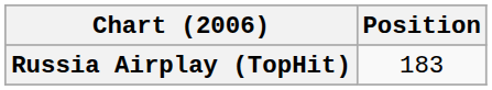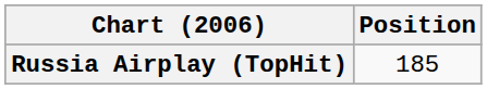 <table class="wikitable plainrowheaders" style="text-align:center;">
 <tr>
 <th>Chart (2006)</th>
 <th>Position</th>
 </tr>
 <tr>
 <th scope="row">Russia Airplay (TopHit)</th>
-<td>183</td>
+<td>185</td>
 </tr>
 </table>
